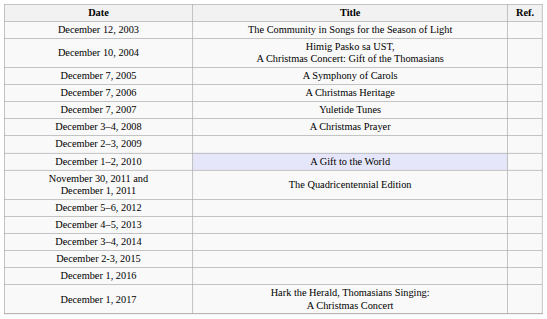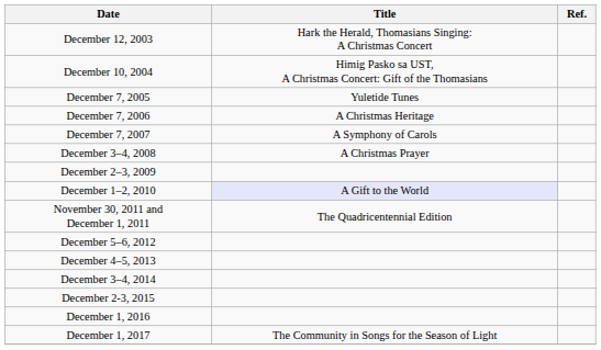 <table class="wikitable" width="50%" style="font-size: 95%">
 <tr>
 <th width='35%'>Date</th>
 <th !width='60%'>Title</th>
 <th !width='5%'>Ref.</th>
 </tr>
 <tr>
 <td align="center">December 12, 2003</td>
-<td align="center">The Community in Songs for the Season of Light</td>
+<td align="center">Hark the Herald, Thomasians Singing:<br> A Christmas Concert</td>
 <td align="center"></td>
 </tr>
 <tr>
 <td align="center">December 10, 2004</td>
 <td align="center">Himig Pasko sa UST, <br> A Christmas Concert: Gift of the Thomasians</td>
 <td align="center"></td>
 </tr>
 <tr>
 <td align="center">December 7, 2005</td>
-<td align="center">A Symphony of Carols</td>
+<td align="center">Yuletide Tunes</td>
 <td align="center"></td>
 </tr>
 <tr>
 <td align="center">December 7, 2006</td>
 <td align="center">A Christmas Heritage</td>
 <td align="center"></td>
 </tr>
 <tr>
 <td align="center">December 7, 2007</td>
-<td align="center">Yuletide Tunes</td>
+<td align="center">A Symphony of Carols</td>
 <td align="center"></td>
 </tr>
 <tr>
 <td align="center">December 3–4, 2008</td>
 <td align="center">A Christmas Prayer</td>
 <td align="center"></td>
 </tr>
 <tr>
 <td align="center">December 2–3, 2009</td>
 <td align="center"></td>
 <td align="center"></td>
 </tr>
 <tr>
 <td align="center">December 1–2, 2010</td>
 <td align="center" style="background: lavender;">A Gift to the World</td>
 <td align="center"></td>
 </tr>
 <tr>
 <td align="center">November 30, 2011 and <br> December 1, 2011</td>
 <td align="center">The Quadricentennial Edition</td>
 <td align="center"></td>
 </tr>
 <tr>
 <td align="center">December 5–6, 2012</td>
 <td align="center"></td>
 <td align="center"></td>
 </tr>
 <tr>
 <td align="center">December 4–5, 2013</td>
 <td align="center"></td>
 <td align="center"></td>
 </tr>
 <tr>
 <td align="center">December 3–4, 2014</td>
 <td align="center"></td>
 <td align="center"></td>
 </tr>
 <tr>
 <td align="center">December 2-3, 2015</td>
 <td align="center"></td>
 <td align="center"></td>
 </tr>
 <tr>
 <td align="center">December 1, 2016</td>
 <td align="center"></td>
 <td align="center"></td>
 </tr>
 <tr>
 <td align="center">December 1, 2017</td>
-<td align="center">Hark the Herald, Thomasians Singing:<br> A Christmas Concert</td>
+<td align="center">The Community in Songs for the Season of Light</td>
 <td align="center"></td>
 </tr>
 <tr>
 </tr>
 </table>
